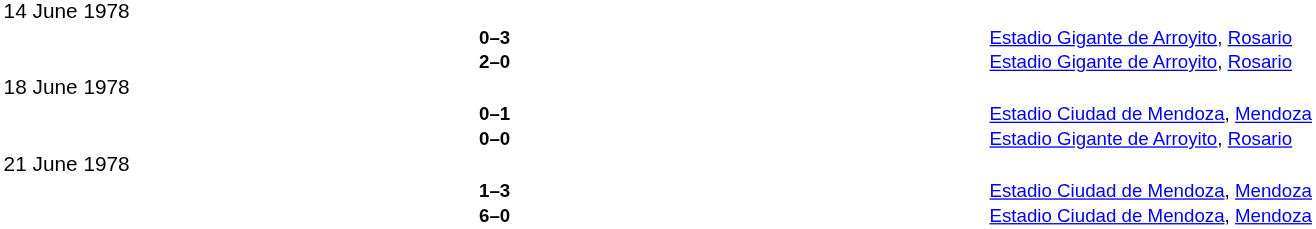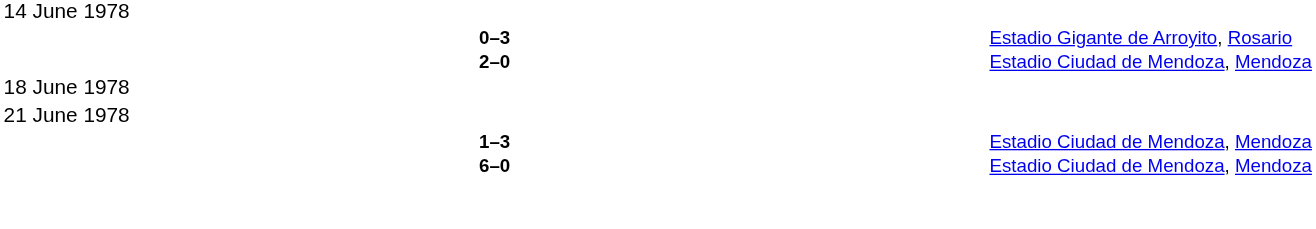 <table style="width:100%" cellspacing="1">
 <tr>
 <th width=25%></th>
 <th width=10%></th>
 <th width=25%></th>
 </tr>
 <tr>
 <td>14 June 1978</td>
 </tr>
 <tr style=font-size:90%>
 <td align=right></td>
 <td align=center><strong>0–3</strong></td>
 <td></td>
 <td><a href='#'>Estadio Gigante de Arroyito</a>, <a href='#'>Rosario</a></td>
 </tr>
 <tr style=font-size:90%>
 <td align=right></td>
 <td align=center><strong>2–0</strong></td>
 <td></td>
-<td><a href='#'>Estadio Gigante de Arroyito</a>, <a href='#'>Rosario</a></td>
+<td><a href='#'>Estadio Ciudad de Mendoza</a>, <a href='#'>Mendoza</a></td>
 </tr>
 <tr>
 <td>18 June 1978</td>
-</tr>
-<tr style=font-size:90%>
-<td align=right></td>
-<td align=center><strong>0–1</strong></td>
-<td></td>
-<td><a href='#'>Estadio Ciudad de Mendoza</a>, <a href='#'>Mendoza</a></td>
-</tr>
-<tr style=font-size:90%>
-<td align=right></td>
-<td align=center><strong>0–0</strong></td>
-<td></td>
-<td><a href='#'>Estadio Gigante de Arroyito</a>, <a href='#'>Rosario</a></td>
 </tr>
 <tr>
 <td>21 June 1978</td>
 </tr>
 <tr style=font-size:90%>
 <td align=right></td>
 <td align=center><strong>1–3</strong></td>
 <td></td>
 <td><a href='#'>Estadio Ciudad de Mendoza</a>, <a href='#'>Mendoza</a></td>
 </tr>
 <tr style=font-size:90%>
 <td align=right></td>
 <td align=center><strong>6–0</strong></td>
 <td></td>
 <td><a href='#'>Estadio Ciudad de Mendoza</a>, <a href='#'>Mendoza</a></td>
 </tr>
 </table>
